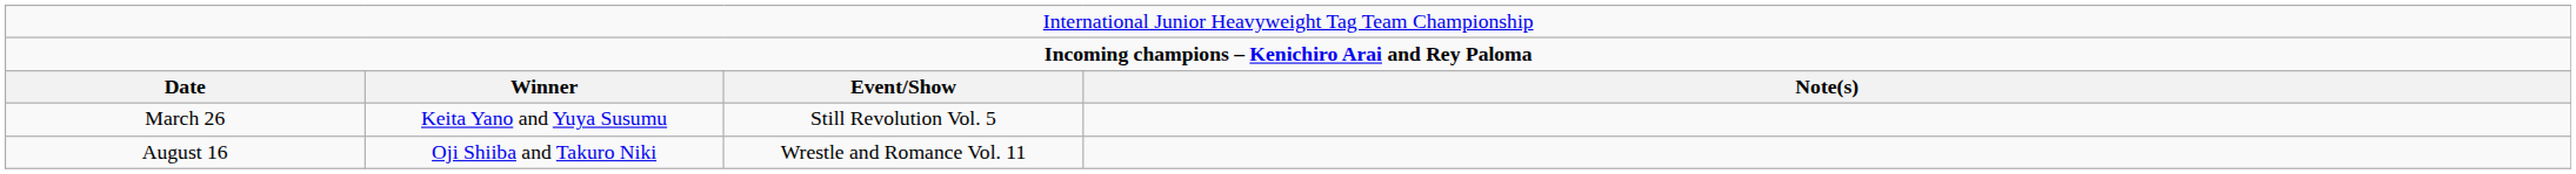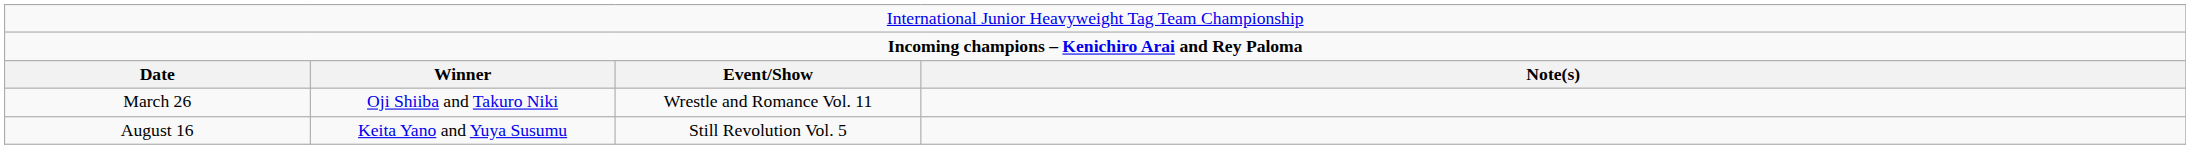 <table class="wikitable" style="text-align:center; width:100%;">
 <tr>
 <td colspan="5" style="text-align: center;"><a href='#'>International Junior Heavyweight Tag Team Championship</a></td>
 </tr>
 <tr>
 <td colspan="5" style="text-align: center;"><strong>Incoming champions – <a href='#'>Kenichiro Arai</a> and Rey Paloma</strong></td>
 </tr>
 <tr>
 <th width=14%>Date</th>
 <th width=14%>Winner</th>
 <th width=14%>Event/Show</th>
 <th width=58%>Note(s)</th>
 </tr>
 <tr>
 <td>March 26</td>
+<td><a href='#'>Oji Shiiba</a> and <a href='#'>Takuro Niki</a></td>
+<td>Wrestle and Romance Vol. 11</td>
+<td></td>
+</tr>
+<tr>
+<td>August 16</td>
 <td><a href='#'>Keita Yano</a> and <a href='#'>Yuya Susumu</a></td>
 <td>Still Revolution Vol. 5</td>
 <td></td>
 </tr>
-<tr>
-<td>August 16</td>
-<td><a href='#'>Oji Shiiba</a> and <a href='#'>Takuro Niki</a></td>
-<td>Wrestle and Romance Vol. 11</td>
-<td></td>
-</tr>
 </table>
